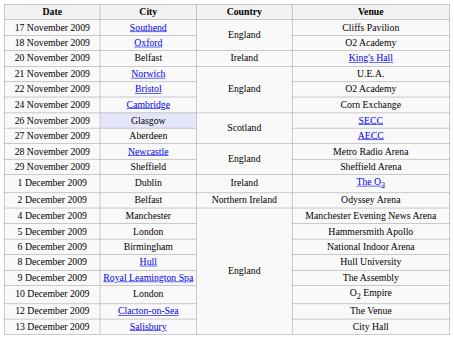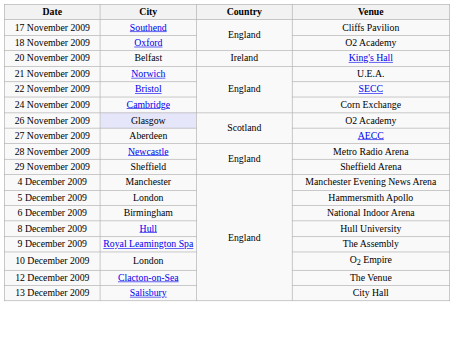 <table class="wikitable" style="text-align:center;">
 <tr>
 <th style="width:150px;">Date</th>
 <th style="width:150px;">City</th>
 <th style="width:150px;">Country</th>
 <th style="width:250px;">Venue</th>
 </tr>
 <tr>
 <td>17 November 2009</td>
 <td><a href='#'>Southend</a></td>
 <td rowspan="2">England</td>
 <td>Cliffs Pavilion</td>
 </tr>
 <tr>
 <td>18 November 2009</td>
 <td><a href='#'>Oxford</a></td>
 <td>O2 Academy</td>
 </tr>
 <tr>
 <td>20 November 2009</td>
 <td>Belfast</td>
 <td>Ireland</td>
 <td><a href='#'>King's Hall</a></td>
 </tr>
 <tr>
 <td>21 November 2009</td>
 <td><a href='#'>Norwich</a></td>
 <td rowspan="3">England</td>
 <td>U.E.A.</td>
 </tr>
 <tr>
 <td>22 November 2009</td>
 <td><a href='#'>Bristol</a></td>
-<td>O2 Academy</td>
+<td><a href='#'>SECC</a></td>
 </tr>
 <tr>
 <td>24 November 2009</td>
 <td><a href='#'>Cambridge</a></td>
 <td>Corn Exchange</td>
 </tr>
 <tr>
 <td>26 November 2009</td>
 <td style="background: lavender;">Glasgow</td>
 <td rowspan="2">Scotland</td>
-<td><a href='#'>SECC</a></td>
+<td>O2 Academy</td>
 </tr>
 <tr>
 <td>27 November 2009</td>
 <td>Aberdeen</td>
 <td><a href='#'>AECC</a></td>
 </tr>
 <tr>
 <td>28 November 2009</td>
 <td><a href='#'>Newcastle</a></td>
 <td rowspan="2">England</td>
 <td>Metro Radio Arena</td>
 </tr>
 <tr>
 <td>29 November 2009</td>
 <td>Sheffield</td>
 <td>Sheffield Arena</td>
-</tr>
-<tr>
-<td>1 December 2009</td>
-<td>Dublin</td>
-<td>Ireland</td>
-<td><a href='#'>The O<sub>2</sub></a></td>
-</tr>
-<tr>
-<td>2 December 2009</td>
-<td>Belfast</td>
-<td>Northern Ireland</td>
-<td>Odyssey Arena</td>
 </tr>
 <tr>
 <td>4 December 2009</td>
 <td>Manchester</td>
 <td rowspan="8">England</td>
 <td>Manchester Evening News Arena</td>
 </tr>
 <tr>
 <td>5 December 2009</td>
 <td>London</td>
 <td>Hammersmith Apollo</td>
 </tr>
 <tr>
 <td>6 December 2009</td>
 <td>Birmingham</td>
 <td>National Indoor Arena</td>
 </tr>
 <tr>
 <td>8 December 2009</td>
 <td><a href='#'>Hull</a></td>
 <td>Hull University</td>
 </tr>
 <tr>
 <td>9 December 2009</td>
 <td><a href='#'>Royal Leamington Spa</a></td>
 <td>The Assembly</td>
 </tr>
 <tr>
 <td>10 December 2009</td>
 <td>London</td>
 <td>O<sub>2</sub> Empire</td>
 </tr>
 <tr>
 <td>12 December 2009</td>
 <td><a href='#'>Clacton-on-Sea</a></td>
 <td>The Venue</td>
 </tr>
 <tr>
 <td>13 December 2009</td>
 <td><a href='#'>Salisbury</a></td>
 <td>City Hall</td>
 </tr>
 </table>
